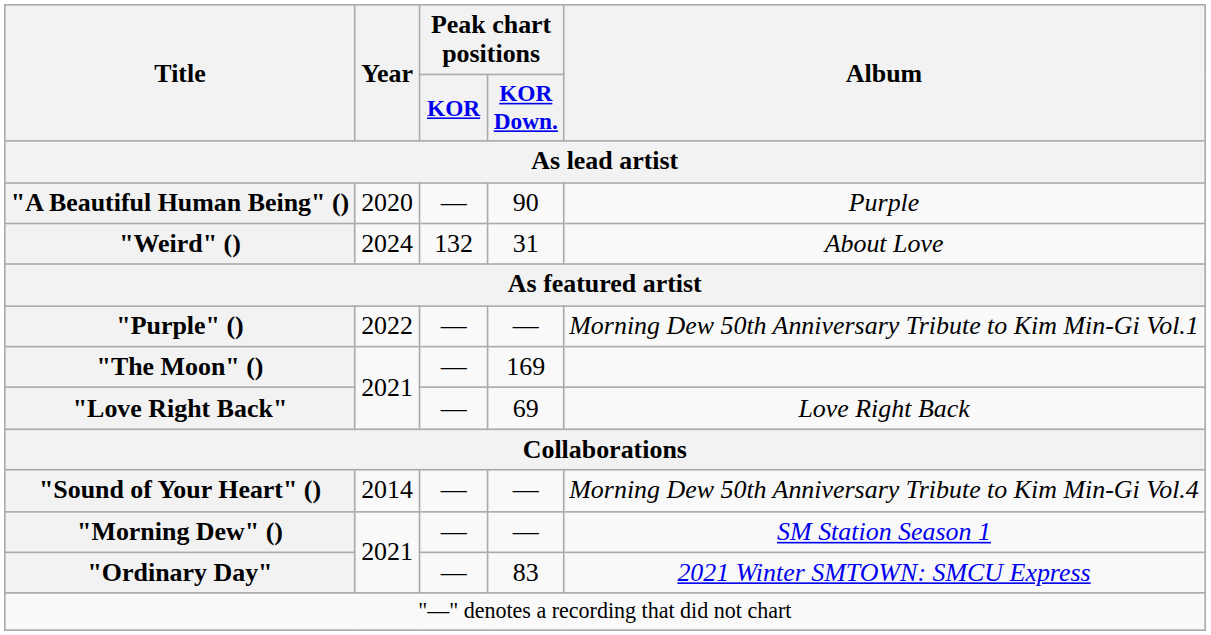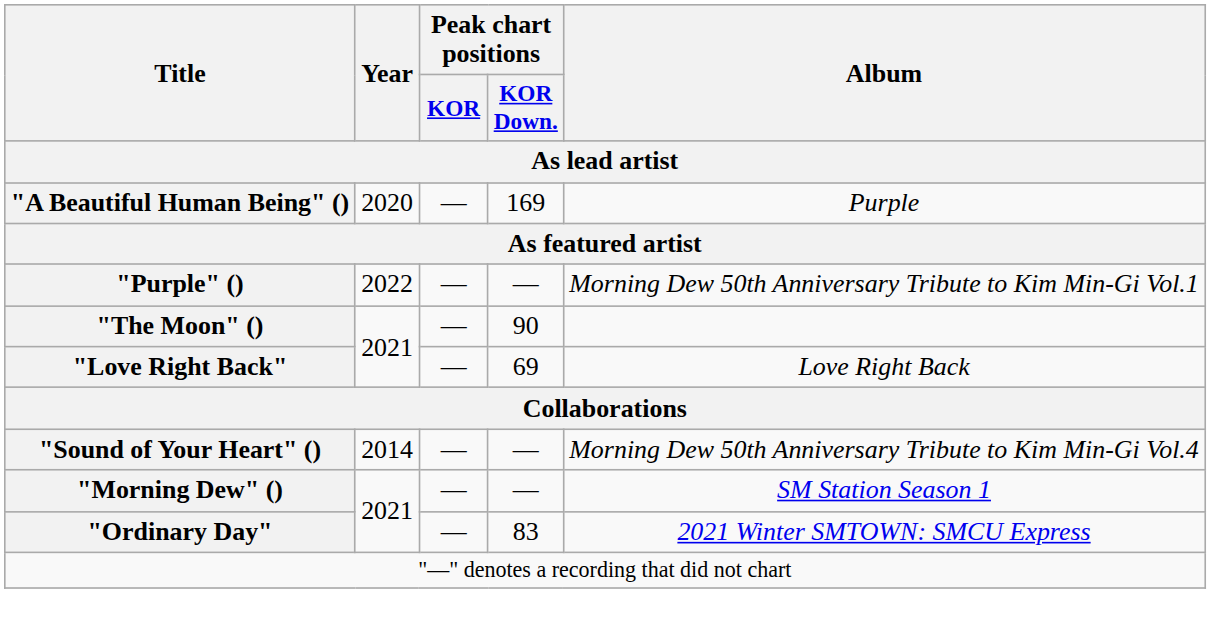 <table class="wikitable plainrowheaders" style="text-align:center">
 <tr>
 <th scope="col" rowspan="2">Title</th>
 <th scope="col" rowspan="2">Year</th>
 <th scope="col" colspan="2">Peak chart positions</th>
 <th scope="col" rowspan="2">Album</th>
 </tr>
 <tr>
 <th scope="col" style="font-size:90%; width:2.5em"><a href='#'>KOR</a><br></th>
 <th scope="col" style="font-size:90%; width:2.5em"><a href='#'>KOR<br>Down.</a><br></th>
 </tr>
 <tr>
 <th scope="col" colspan="5">As lead artist</th>
 </tr>
 <tr>
 <th scope="row">"A Beautiful Human Being" ()</th>
 <td>2020</td>
 <td>—</td>
-<td>90</td>
+<td>169</td>
 <td><em>Purple</em></td>
-</tr>
-<tr>
-<th scope="row">"Weird" ()</th>
-<td>2024</td>
-<td>132</td>
-<td>31</td>
-<td><em>About Love</em></td>
 </tr>
 <tr>
 <th scope="col" colspan="5">As featured artist</th>
 </tr>
 <tr>
 <th scope="row">"Purple" ()<br></th>
 <td>2022</td>
 <td>—</td>
 <td>—</td>
 <td><em>Morning Dew 50th Anniversary Tribute to Kim Min-Gi Vol.1</em></td>
 </tr>
 <tr>
 <th scope="row">"The Moon" ()<br></th>
 <td rowspan="2">2021</td>
 <td>—</td>
-<td>169</td>
+<td>90</td>
 <td></td>
 </tr>
 <tr>
 <th scope="row">"Love Right Back"<br></th>
 <td>—</td>
 <td>69</td>
 <td><em>Love Right Back</em></td>
 </tr>
 <tr>
 <th scope="col" colspan="5">Collaborations</th>
 </tr>
 <tr>
 <th scope="row">"Sound of Your Heart" ()<br></th>
 <td>2014</td>
 <td>—</td>
 <td>—</td>
 <td><em>Morning Dew 50th Anniversary Tribute to Kim Min-Gi Vol.4</em></td>
 </tr>
 <tr>
 <th scope="row">"Morning Dew" ()<br></th>
 <td rowspan="2">2021</td>
 <td>—</td>
 <td>—</td>
 <td><em><a href='#'>SM Station Season 1</a></em></td>
 </tr>
 <tr>
 <th scope="row">"Ordinary Day"<br></th>
 <td>—</td>
 <td>83</td>
 <td><em><a href='#'>2021 Winter SMTOWN: SMCU Express</a></em></td>
 </tr>
 <tr>
 <td colspan="5" style="font-size:85%">"—" denotes a recording that did not chart</td>
 </tr>
 </table>
